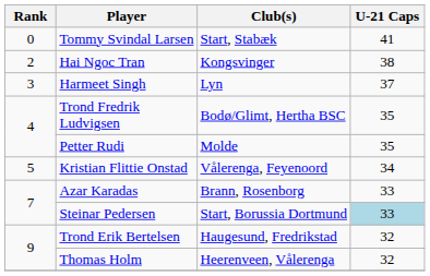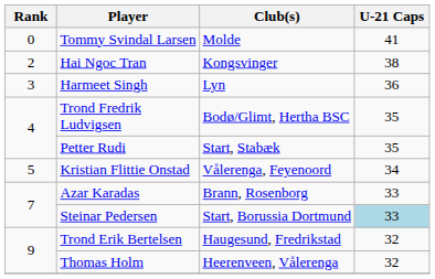 <table class="wikitable sortable" style="text-align:center;">
 <tr>
 <th width=50px>Rank</th>
 <th style="width:150px;">Player</th>
 <th style="width:300x;">Club(s)</th>
 <th width=75px>U-21 Caps</th>
 </tr>
 <tr>
 <td>0</td>
 <td style="text-align:left;"><a href='#'>Tommy Svindal Larsen</a></td>
-<td align="left"><a href='#'>Start</a>, <a href='#'>Stabæk</a></td>
+<td align="left"><a href='#'>Molde</a></td>
 <td>41</td>
 </tr>
 <tr>
 <td rowspan="1">2</td>
 <td style="text-align:left;"><a href='#'>Hai Ngoc Tran</a></td>
 <td align="left"><a href='#'>Kongsvinger</a></td>
 <td>38</td>
 </tr>
 <tr>
 <td rowspan="1">3</td>
 <td style="text-align:left;"><a href='#'>Harmeet Singh</a></td>
 <td align="left"><a href='#'>Lyn</a></td>
-<td>37</td>
+<td>36</td>
 </tr>
 <tr>
 <td rowspan="2">4</td>
 <td style="text-align:left;"><a href='#'>Trond Fredrik Ludvigsen</a></td>
 <td align="left"><a href='#'>Bodø/Glimt</a>, <a href='#'>Hertha BSC</a></td>
 <td>35</td>
 </tr>
 <tr>
 <td style="text-align:left;"><a href='#'>Petter Rudi</a></td>
-<td align="left"><a href='#'>Molde</a></td>
+<td align="left"><a href='#'>Start</a>, <a href='#'>Stabæk</a></td>
 <td>35</td>
 </tr>
 <tr>
 <td rowspan="1">5</td>
 <td style="text-align:left;"><a href='#'>Kristian Flittie Onstad</a></td>
 <td align="left"><a href='#'>Vålerenga</a>, <a href='#'>Feyenoord</a></td>
 <td>34</td>
 </tr>
 <tr>
 <td rowspan="2">7</td>
 <td style="text-align:left;"><a href='#'>Azar Karadas</a></td>
 <td align="left"><a href='#'>Brann</a>, <a href='#'>Rosenborg</a></td>
 <td>33</td>
 </tr>
 <tr>
 <td style="text-align:left;"><a href='#'>Steinar Pedersen</a></td>
 <td align="left"><a href='#'>Start</a>, <a href='#'>Borussia Dortmund</a></td>
 <td style="background: lightblue;">33</td>
 </tr>
 <tr>
 <td rowspan="2">9</td>
 <td style="text-align:left;"><a href='#'>Trond Erik Bertelsen</a></td>
 <td align="left"><a href='#'>Haugesund</a>, <a href='#'>Fredrikstad</a></td>
 <td>32</td>
 </tr>
 <tr>
 <td style="text-align:left;"><a href='#'>Thomas Holm</a></td>
 <td align="left"><a href='#'>Heerenveen</a>, <a href='#'>Vålerenga</a></td>
 <td>32</td>
 </tr>
 <tr>
 </tr>
 </table>
